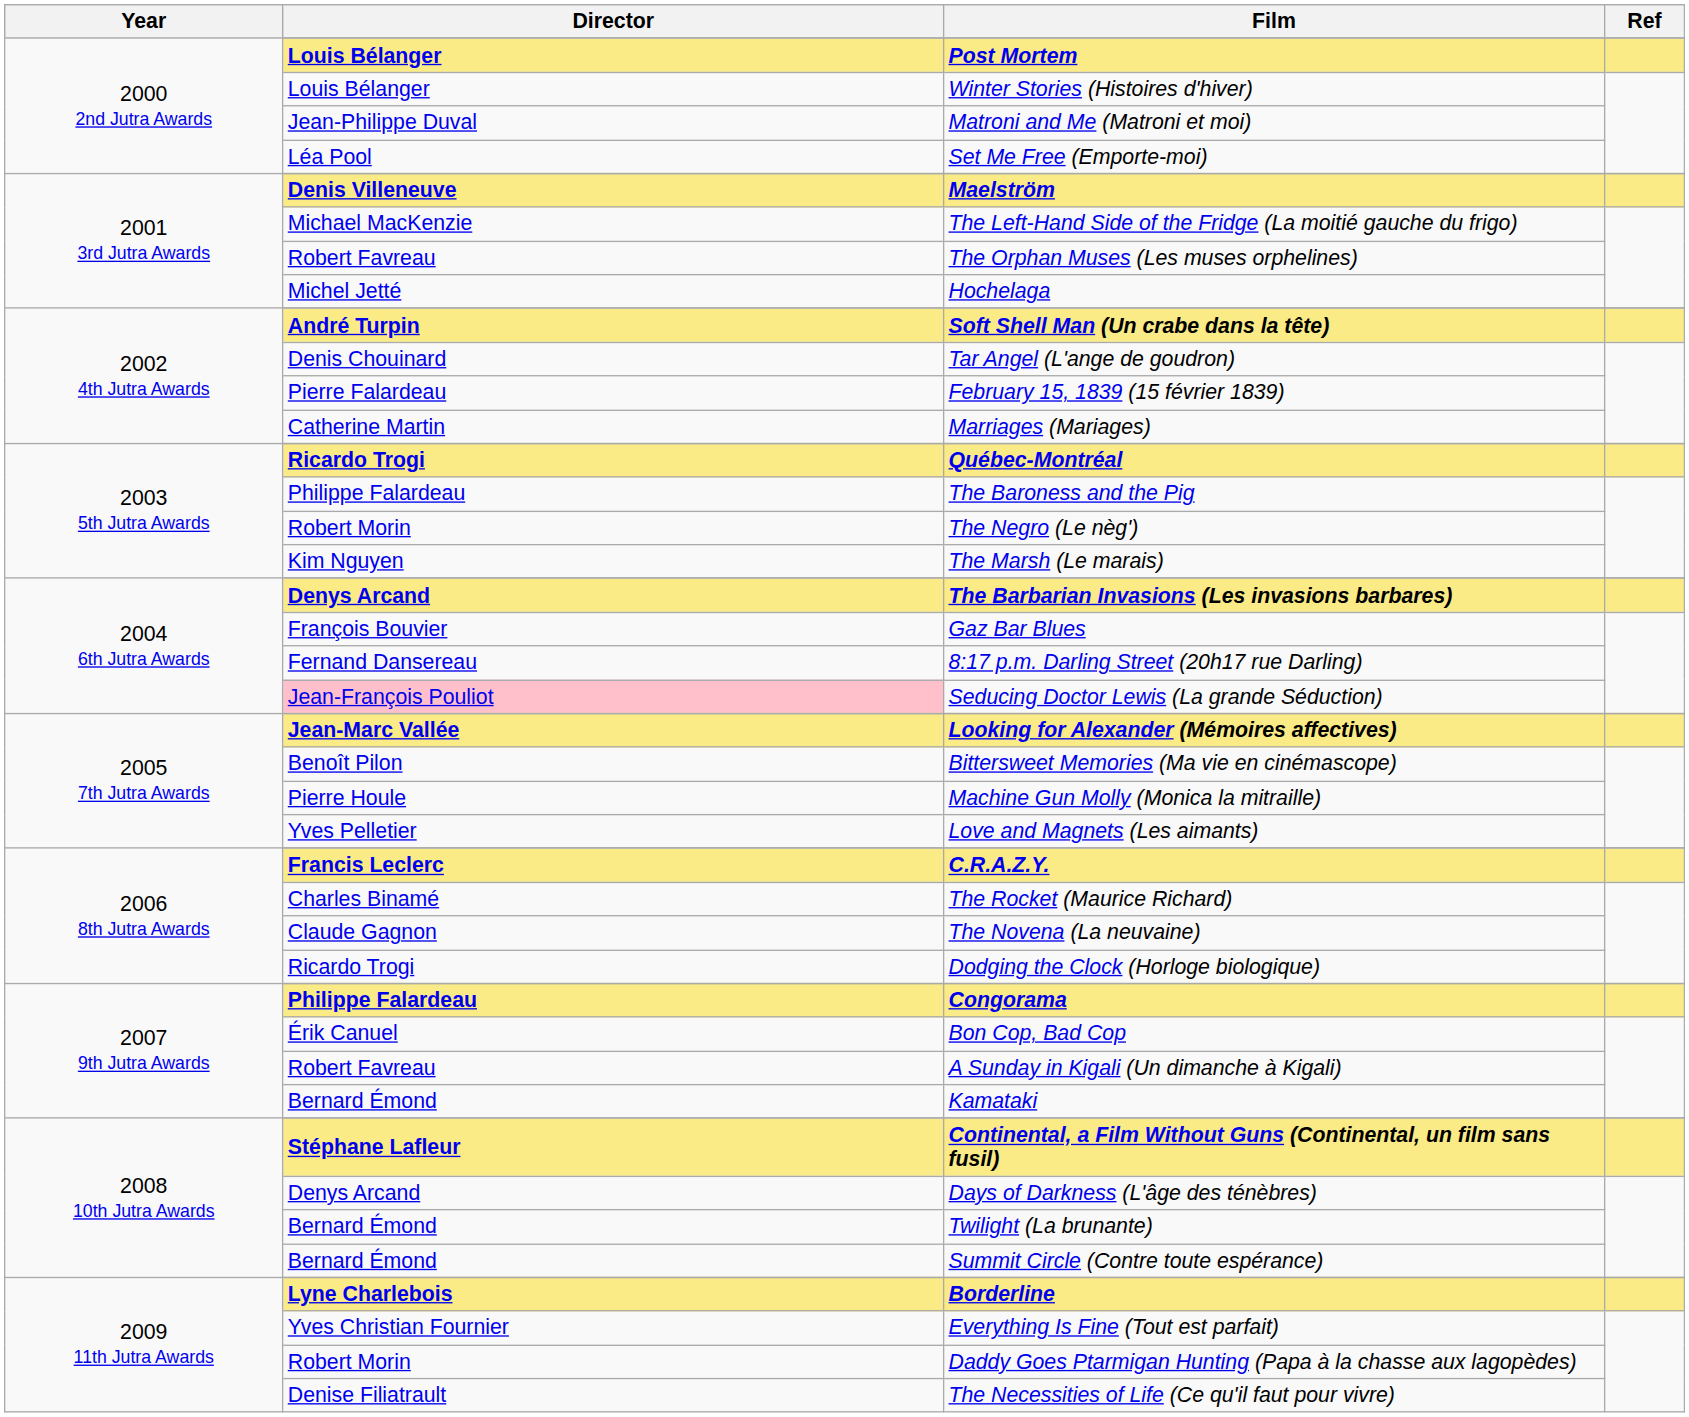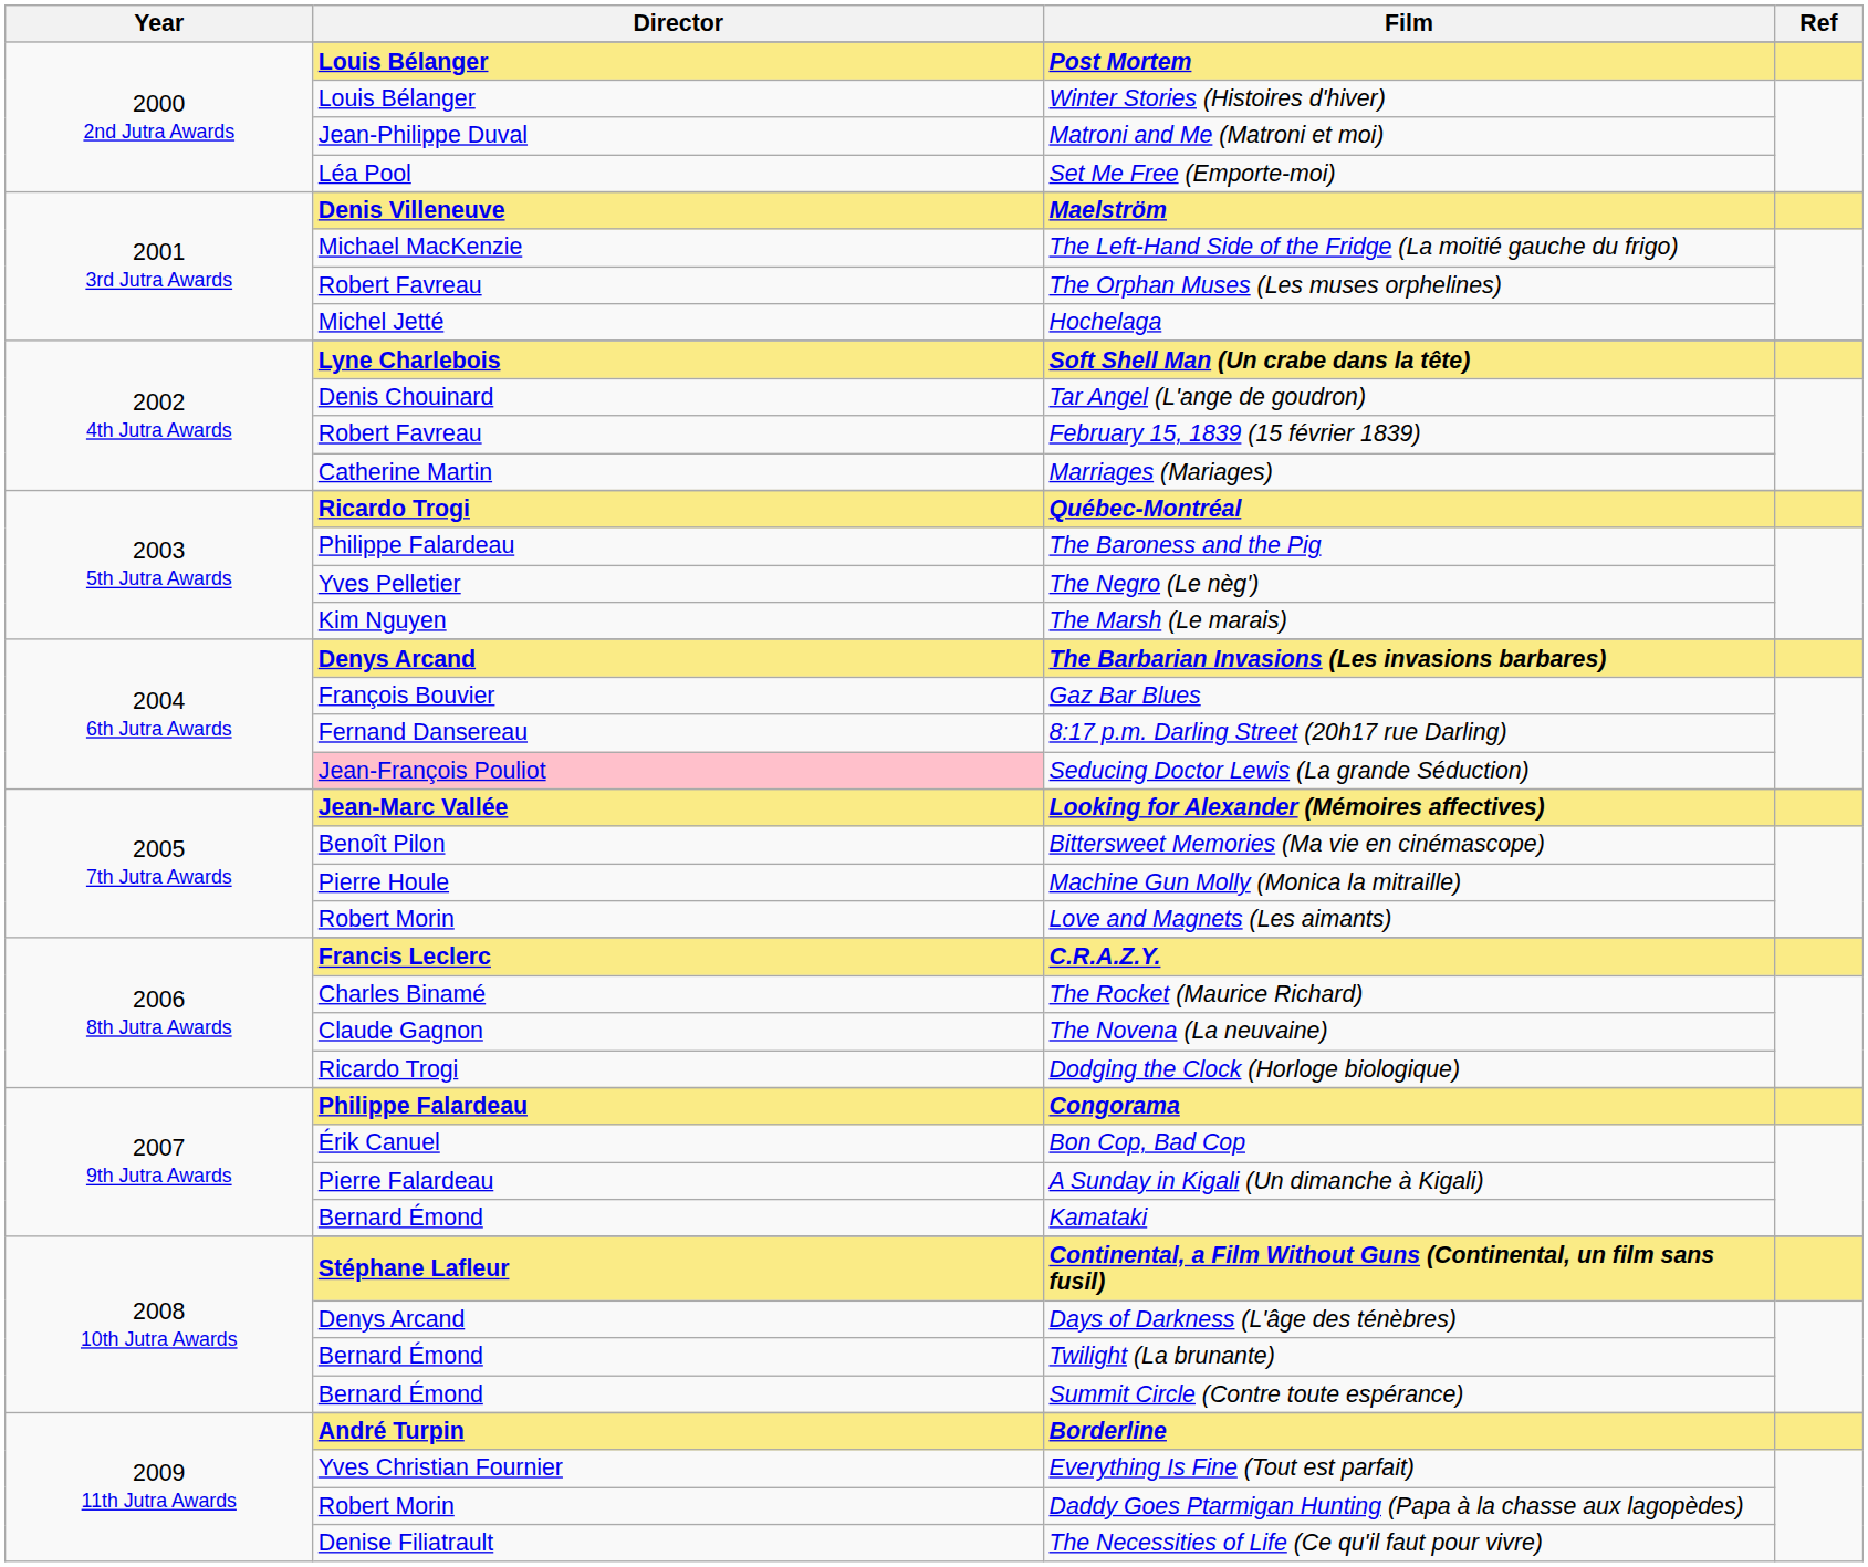 <table class="wikitable" style="width:100%;">
 <tr style="background:#bebebe;">
 <th style="width:8%;">Year</th>
 <th style="width:19%;">Director</th>
 <th style="width:19%;">Film</th>
 <th style="width:2%;">Ref</th>
 </tr>
 <tr>
 <td rowspan="5" align="center">2000<br> <small><a href='#'>2nd Jutra Awards</a></small></td>
 </tr>
 <tr style="background:#FAEB86">
 <td><strong><a href='#'>Louis Bélanger</a></strong></td>
 <td><strong><em><a href='#'>Post Mortem</a></em></strong></td>
 <td></td>
 </tr>
 <tr>
 <td><a href='#'>Louis Bélanger</a></td>
 <td><em><a href='#'>Winter Stories</a> (Histoires d'hiver)</em></td>
 <td rowspan=3></td>
 </tr>
 <tr>
 <td><a href='#'>Jean-Philippe Duval</a></td>
 <td><em><a href='#'>Matroni and Me</a> (Matroni et moi)</em></td>
 </tr>
 <tr>
 <td><a href='#'>Léa Pool</a></td>
 <td><em><a href='#'>Set Me Free</a> (Emporte-moi)</em></td>
 </tr>
 <tr>
 <td rowspan="5" align="center">2001<br> <small><a href='#'>3rd Jutra Awards</a></small></td>
 </tr>
 <tr style="background:#FAEB86">
 <td><strong><a href='#'>Denis Villeneuve</a></strong></td>
 <td><strong><em><a href='#'>Maelström</a></em></strong></td>
 <td></td>
 </tr>
 <tr>
 <td><a href='#'>Michael MacKenzie</a></td>
 <td><em><a href='#'>The Left-Hand Side of the Fridge</a> (La moitié gauche du frigo)</em></td>
 <td rowspan=3></td>
 </tr>
 <tr>
 <td><a href='#'>Robert Favreau</a></td>
 <td><em><a href='#'>The Orphan Muses</a> (Les muses orphelines)</em></td>
 </tr>
 <tr>
 <td><a href='#'>Michel Jetté</a></td>
 <td><em><a href='#'>Hochelaga</a></em></td>
 </tr>
 <tr>
 <td rowspan="5" align="center">2002 <br> <small><a href='#'>4th Jutra Awards</a></small></td>
 </tr>
 <tr style="background:#FAEB86">
-<td><strong><a href='#'>André Turpin</a></strong></td>
+<td><strong><a href='#'>Lyne Charlebois</a></strong></td>
 <td><strong><em><a href='#'>Soft Shell Man</a> (Un crabe dans la tête)</em></strong></td>
 <td></td>
 </tr>
 <tr>
 <td><a href='#'>Denis Chouinard</a></td>
 <td><em><a href='#'>Tar Angel</a> (L'ange de goudron)</em></td>
 <td rowspan=3></td>
 </tr>
 <tr>
-<td><a href='#'>Pierre Falardeau</a></td>
+<td><a href='#'>Robert Favreau</a></td>
 <td><em><a href='#'>February 15, 1839</a> (15 février 1839)</em></td>
 </tr>
 <tr>
 <td><a href='#'>Catherine Martin</a></td>
 <td><em><a href='#'>Marriages</a> (Mariages)</em></td>
 </tr>
 <tr>
 <td rowspan="5" align="center">2003 <br> <small><a href='#'>5th Jutra Awards</a></small></td>
 </tr>
 <tr style="background:#FAEB86">
 <td><strong><a href='#'>Ricardo Trogi</a></strong></td>
 <td><strong><em><a href='#'>Québec-Montréal</a></em></strong></td>
 <td></td>
 </tr>
 <tr>
 <td><a href='#'>Philippe Falardeau</a></td>
 <td><em><a href='#'>The Baroness and the Pig</a></em></td>
 <td rowspan=3></td>
 </tr>
 <tr>
-<td><a href='#'>Robert Morin</a></td>
+<td><a href='#'>Yves Pelletier</a></td>
 <td><em><a href='#'>The Negro</a> (Le nèg')</em></td>
 </tr>
 <tr>
 <td><a href='#'>Kim Nguyen</a></td>
 <td><em><a href='#'>The Marsh</a> (Le marais)</em></td>
 </tr>
 <tr>
 <td rowspan="5" align="center">2004 <br> <small><a href='#'>6th Jutra Awards</a></small></td>
 </tr>
 <tr style="background:#FAEB86">
 <td><strong><a href='#'>Denys Arcand</a></strong></td>
 <td><strong><em><a href='#'>The Barbarian Invasions</a> (Les invasions barbares)</em></strong></td>
 <td></td>
 </tr>
 <tr>
 <td><a href='#'>François Bouvier</a></td>
 <td><em><a href='#'>Gaz Bar Blues</a></em></td>
 <td rowspan=3></td>
 </tr>
 <tr>
 <td><a href='#'>Fernand Dansereau</a></td>
 <td><em><a href='#'>8:17 p.m. Darling Street</a> (20h17 rue Darling)</em></td>
 </tr>
 <tr>
 <td style="background: pink;"><a href='#'>Jean-François Pouliot</a></td>
 <td><em><a href='#'>Seducing Doctor Lewis</a> (La grande Séduction)</em></td>
 </tr>
 <tr>
 <td rowspan="5" align="center">2005 <br> <small><a href='#'>7th Jutra Awards</a></small></td>
 </tr>
 <tr style="background:#FAEB86">
 <td><strong><a href='#'>Jean-Marc Vallée</a></strong></td>
 <td><strong><em><a href='#'>Looking for Alexander</a> (Mémoires affectives)</em></strong></td>
 <td></td>
 </tr>
 <tr>
 <td><a href='#'>Benoît Pilon</a></td>
 <td><em><a href='#'>Bittersweet Memories</a> (Ma vie en cinémascope)</em></td>
 <td rowspan=3></td>
 </tr>
 <tr>
 <td><a href='#'>Pierre Houle</a></td>
 <td><em><a href='#'>Machine Gun Molly</a> (Monica la mitraille)</em></td>
 </tr>
 <tr>
-<td><a href='#'>Yves Pelletier</a></td>
+<td><a href='#'>Robert Morin</a></td>
 <td><em><a href='#'>Love and Magnets</a> (Les aimants)</em></td>
 </tr>
 <tr>
 <td rowspan="5" align="center">2006 <br> <small><a href='#'>8th Jutra Awards</a></small></td>
 </tr>
 <tr style="background:#FAEB86">
 <td><strong><a href='#'>Francis Leclerc</a></strong></td>
 <td><strong><em><a href='#'>C.R.A.Z.Y.</a></em></strong></td>
 <td></td>
 </tr>
 <tr>
 <td><a href='#'>Charles Binamé</a></td>
 <td><em><a href='#'>The Rocket</a> (Maurice Richard)</em></td>
 <td rowspan=3></td>
 </tr>
 <tr>
 <td><a href='#'>Claude Gagnon</a></td>
 <td><em><a href='#'>The Novena</a> (La neuvaine)</em></td>
 </tr>
 <tr>
 <td><a href='#'>Ricardo Trogi</a></td>
 <td><em><a href='#'>Dodging the Clock</a> (Horloge biologique)</em></td>
 </tr>
 <tr>
 <td rowspan="5" align="center">2007 <br> <small><a href='#'>9th Jutra Awards</a></small></td>
 </tr>
 <tr style="background:#FAEB86">
 <td><strong><a href='#'>Philippe Falardeau</a></strong></td>
 <td><strong><em><a href='#'>Congorama</a></em></strong></td>
 <td></td>
 </tr>
 <tr>
 <td><a href='#'>Érik Canuel</a></td>
 <td><em><a href='#'>Bon Cop, Bad Cop</a></em></td>
 <td rowspan=3></td>
 </tr>
 <tr>
-<td><a href='#'>Robert Favreau</a></td>
+<td><a href='#'>Pierre Falardeau</a></td>
 <td><em><a href='#'>A Sunday in Kigali</a> (Un dimanche à Kigali)</em></td>
 </tr>
 <tr>
 <td><a href='#'>Bernard Émond</a></td>
 <td><em><a href='#'>Kamataki</a></em></td>
 </tr>
 <tr>
 <td rowspan="5" align="center">2008 <br> <small><a href='#'>10th Jutra Awards</a></small></td>
 </tr>
 <tr style="background:#FAEB86">
 <td><strong><a href='#'>Stéphane Lafleur</a></strong></td>
 <td><strong><em><a href='#'>Continental, a Film Without Guns</a> (Continental, un film sans fusil)</em></strong></td>
 <td></td>
 </tr>
 <tr>
 <td><a href='#'>Denys Arcand</a></td>
 <td><em><a href='#'>Days of Darkness</a> (L'âge des ténèbres)</em></td>
 <td rowspan=3></td>
 </tr>
 <tr>
 <td><a href='#'>Bernard Émond</a></td>
 <td><em><a href='#'>Twilight</a> (La brunante)</em></td>
 </tr>
 <tr>
 <td><a href='#'>Bernard Émond</a></td>
 <td><em><a href='#'>Summit Circle</a> (Contre toute espérance)</em></td>
 </tr>
 <tr>
 <td rowspan="5" align="center">2009 <br> <small><a href='#'>11th Jutra Awards</a></small></td>
 </tr>
 <tr style="background:#FAEB86">
-<td><strong><a href='#'>Lyne Charlebois</a></strong></td>
+<td><strong><a href='#'>André Turpin</a></strong></td>
 <td><strong><em><a href='#'>Borderline</a></em></strong></td>
 <td></td>
 </tr>
 <tr>
 <td><a href='#'>Yves Christian Fournier</a></td>
 <td><em><a href='#'>Everything Is Fine</a> (Tout est parfait)</em></td>
 <td rowspan=3></td>
 </tr>
 <tr>
 <td><a href='#'>Robert Morin</a></td>
 <td><em><a href='#'>Daddy Goes Ptarmigan Hunting</a> (Papa à la chasse aux lagopèdes)</em></td>
 </tr>
 <tr>
 <td><a href='#'>Denise Filiatrault</a></td>
 <td><em><a href='#'>The Necessities of Life</a> (Ce qu'il faut pour vivre)</em></td>
 </tr>
 </table>
